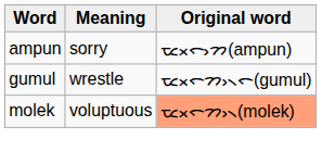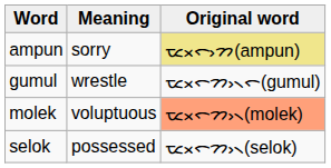 <table class="wikitable">
 <tr>
 <th style="background:#efefef;">Word</th>
 <th style="background:#efefef;">Meaning</th>
 <th style="background:#efefef;">Original word</th>
 </tr>
 <tr>
 <td>ampun</td>
 <td>sorry</td>
-<td>ᯔᯬᯞᯧᯂ(ampun)</td>
+<td style="background: khaki;">ᯔᯬᯞᯧᯂ(ampun)</td>
 </tr>
 <tr>
 <td>gumul</td>
 <td>wrestle</td>
 <td>ᯔᯬᯞᯧᯂ᯲ᯞ(gumul)</td>
 </tr>
 <tr>
 <td>molek</td>
 <td>voluptuous</td>
 <td style="background: lightsalmon;">ᯔᯬᯞᯧᯂ᯲(molek)</td>
 </tr>
+<tr>
+<td>selok</td>
+<td>possessed</td>
+<td>ᯔᯬᯞᯧᯂ᯲(selok)</td>
+</tr>
 </table>
